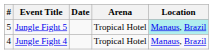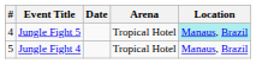 <table class="sortable wikitable succession-box" style="font-size:90%;">
 <tr>
 <th scope="col">#</th>
 <th scope="col">Event Title</th>
 <th scope="col">Date</th>
 <th scope="col">Arena</th>
 <th scope="col">Location</th>
 </tr>
 <tr>
-<td align=center>5</td>
+<td align=center>4</td>
 <td><a href='#'>Jungle Fight 5</a></td>
 <td></td>
 <td>Tropical Hotel</td>
 <td style="background: paleturquoise;"><a href='#'>Manaus</a>, <a href='#'>Brazil</a></td>
 </tr>
 <tr>
-<td align=center>4</td>
+<td align=center>5</td>
 <td><a href='#'>Jungle Fight 4</a></td>
 <td></td>
 <td>Tropical Hotel</td>
 <td><a href='#'>Manaus</a>, <a href='#'>Brazil</a></td>
 </tr>
 </table>
